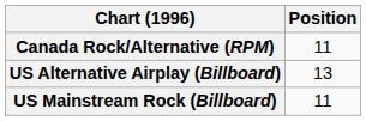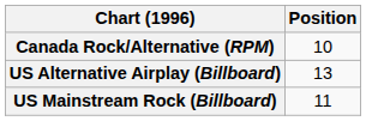 <table class="wikitable sortable plainrowheaders" style="text-align:center">
 <tr>
 <th scope="col">Chart (1996)</th>
 <th scope="col">Position</th>
 </tr>
 <tr>
 <th scope="row">Canada Rock/Alternative (<em>RPM</em>)</th>
-<td>11</td>
+<td>10</td>
 </tr>
 <tr>
 <th scope="row">US Alternative Airplay (<em>Billboard</em>)</th>
 <td>13</td>
 </tr>
 <tr>
 <th scope="row">US Mainstream Rock (<em>Billboard</em>)</th>
 <td>11</td>
 </tr>
 </table>
